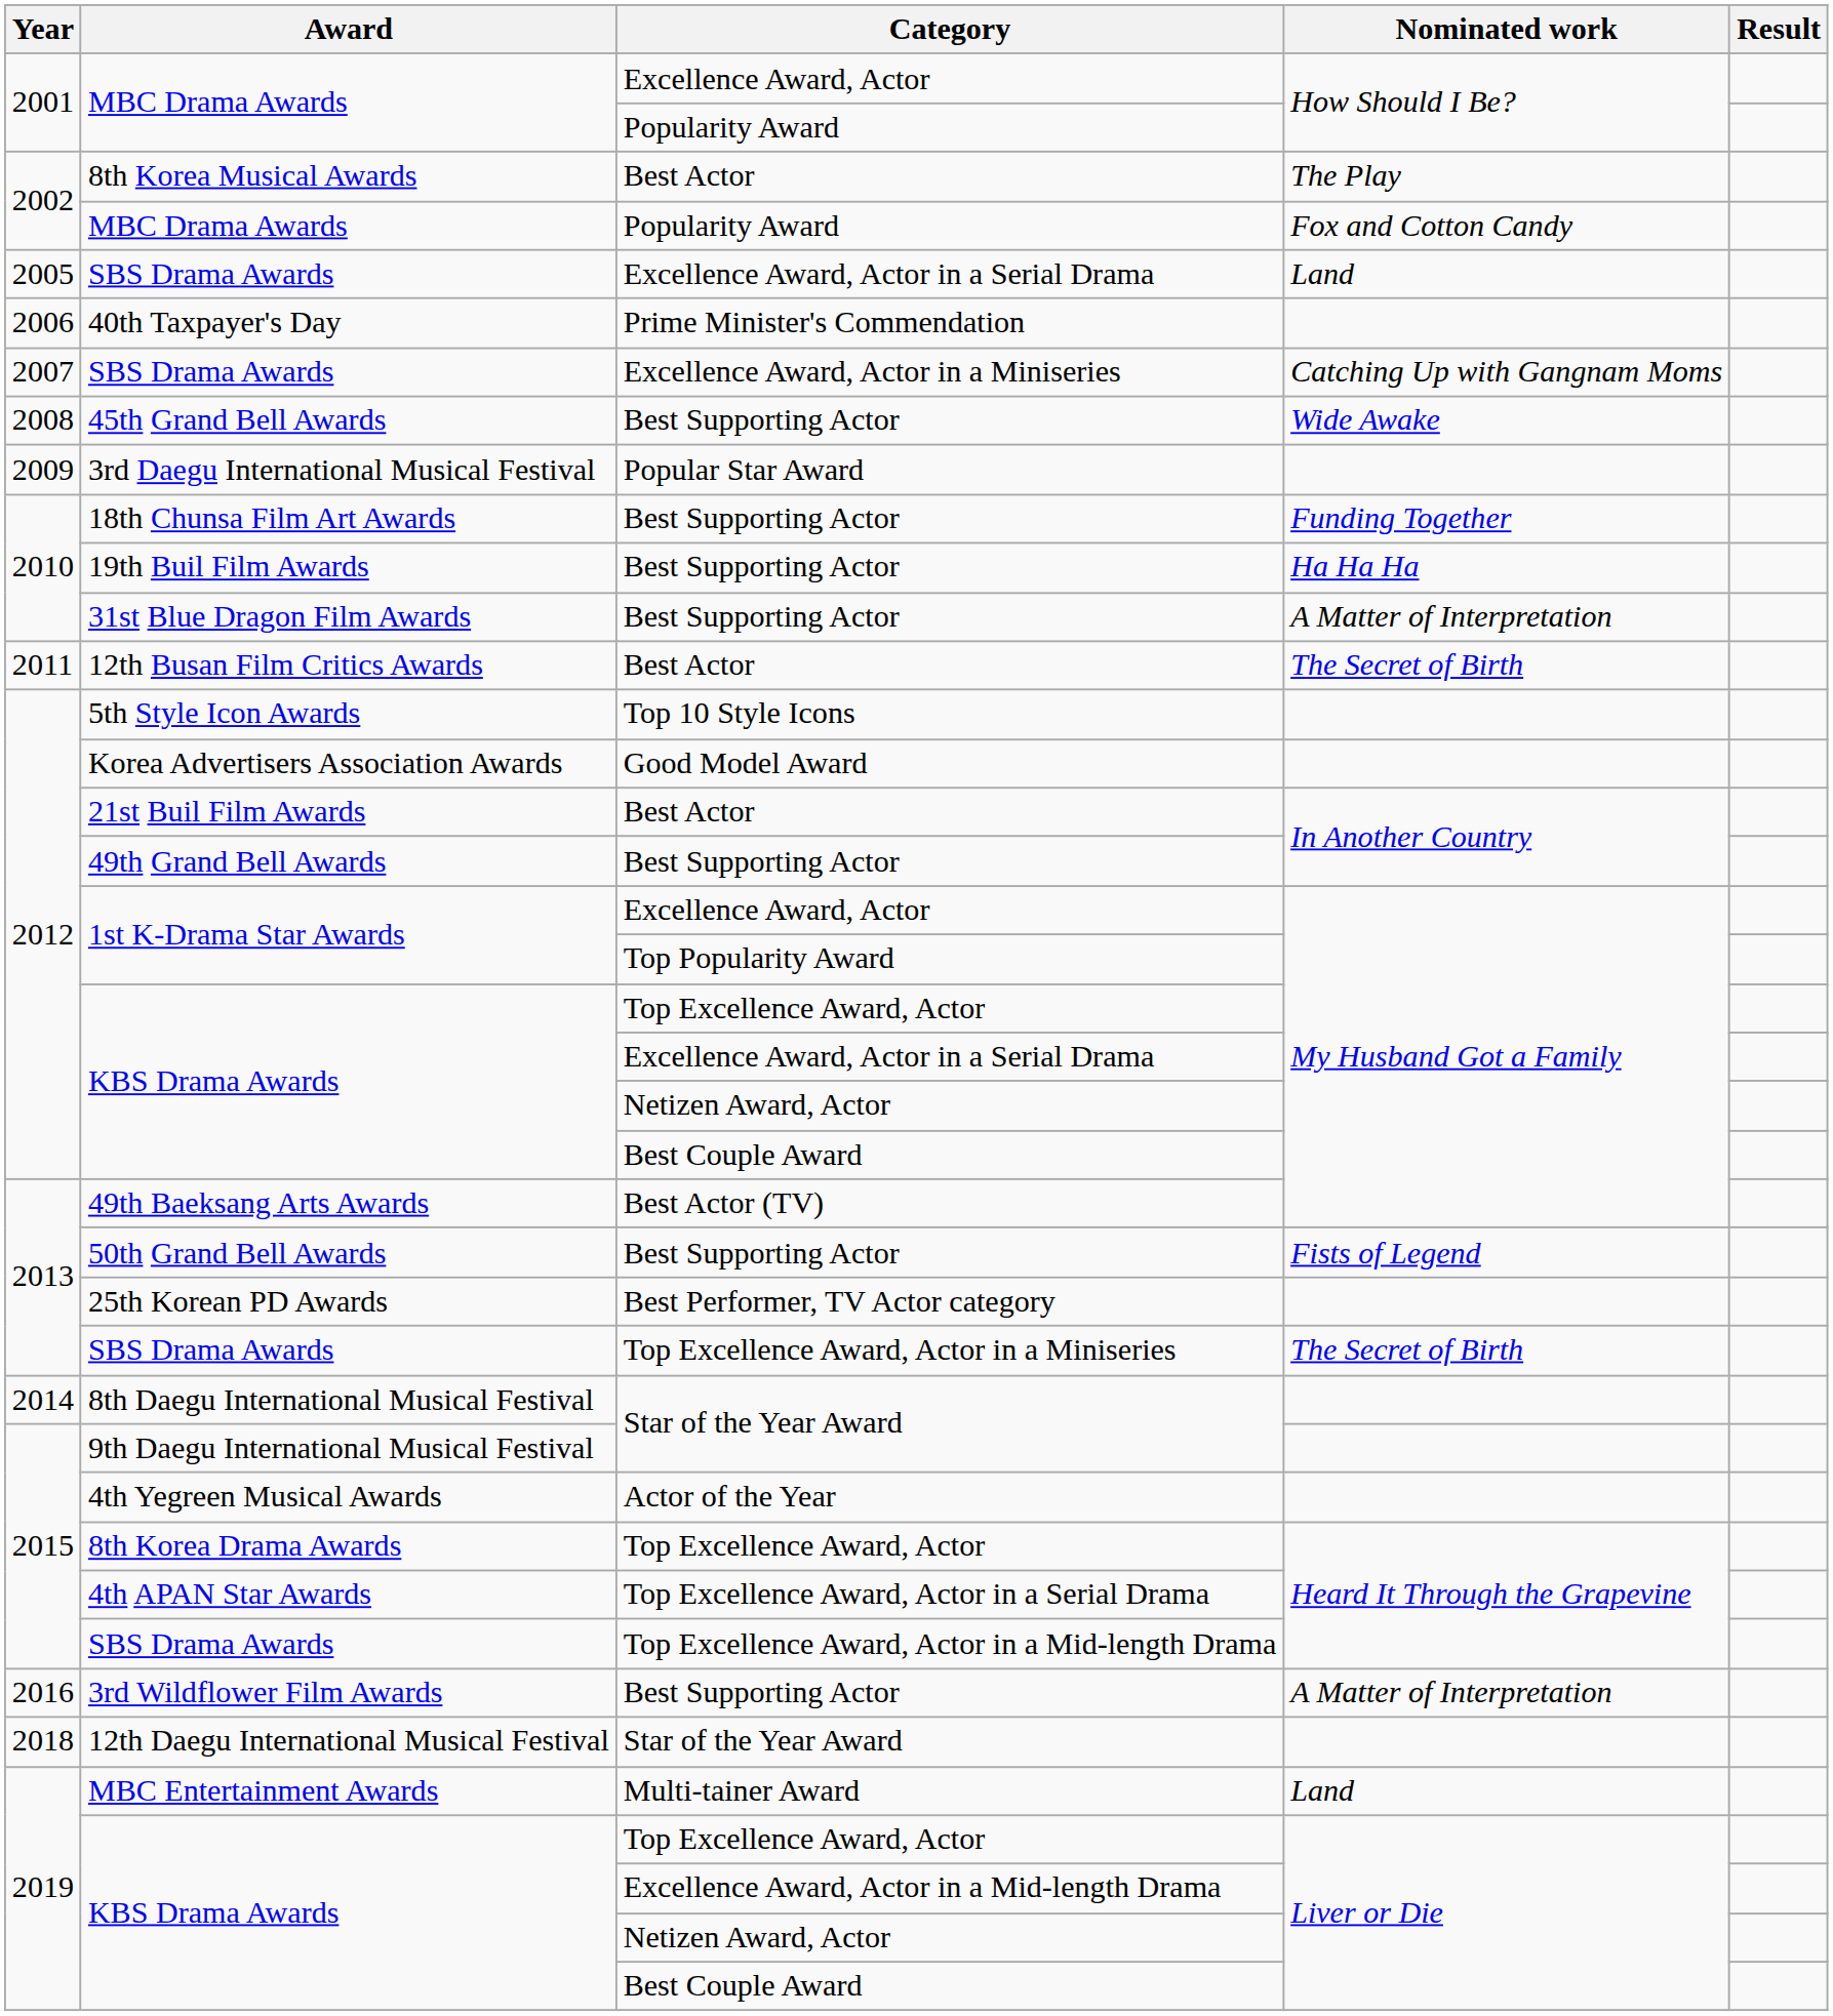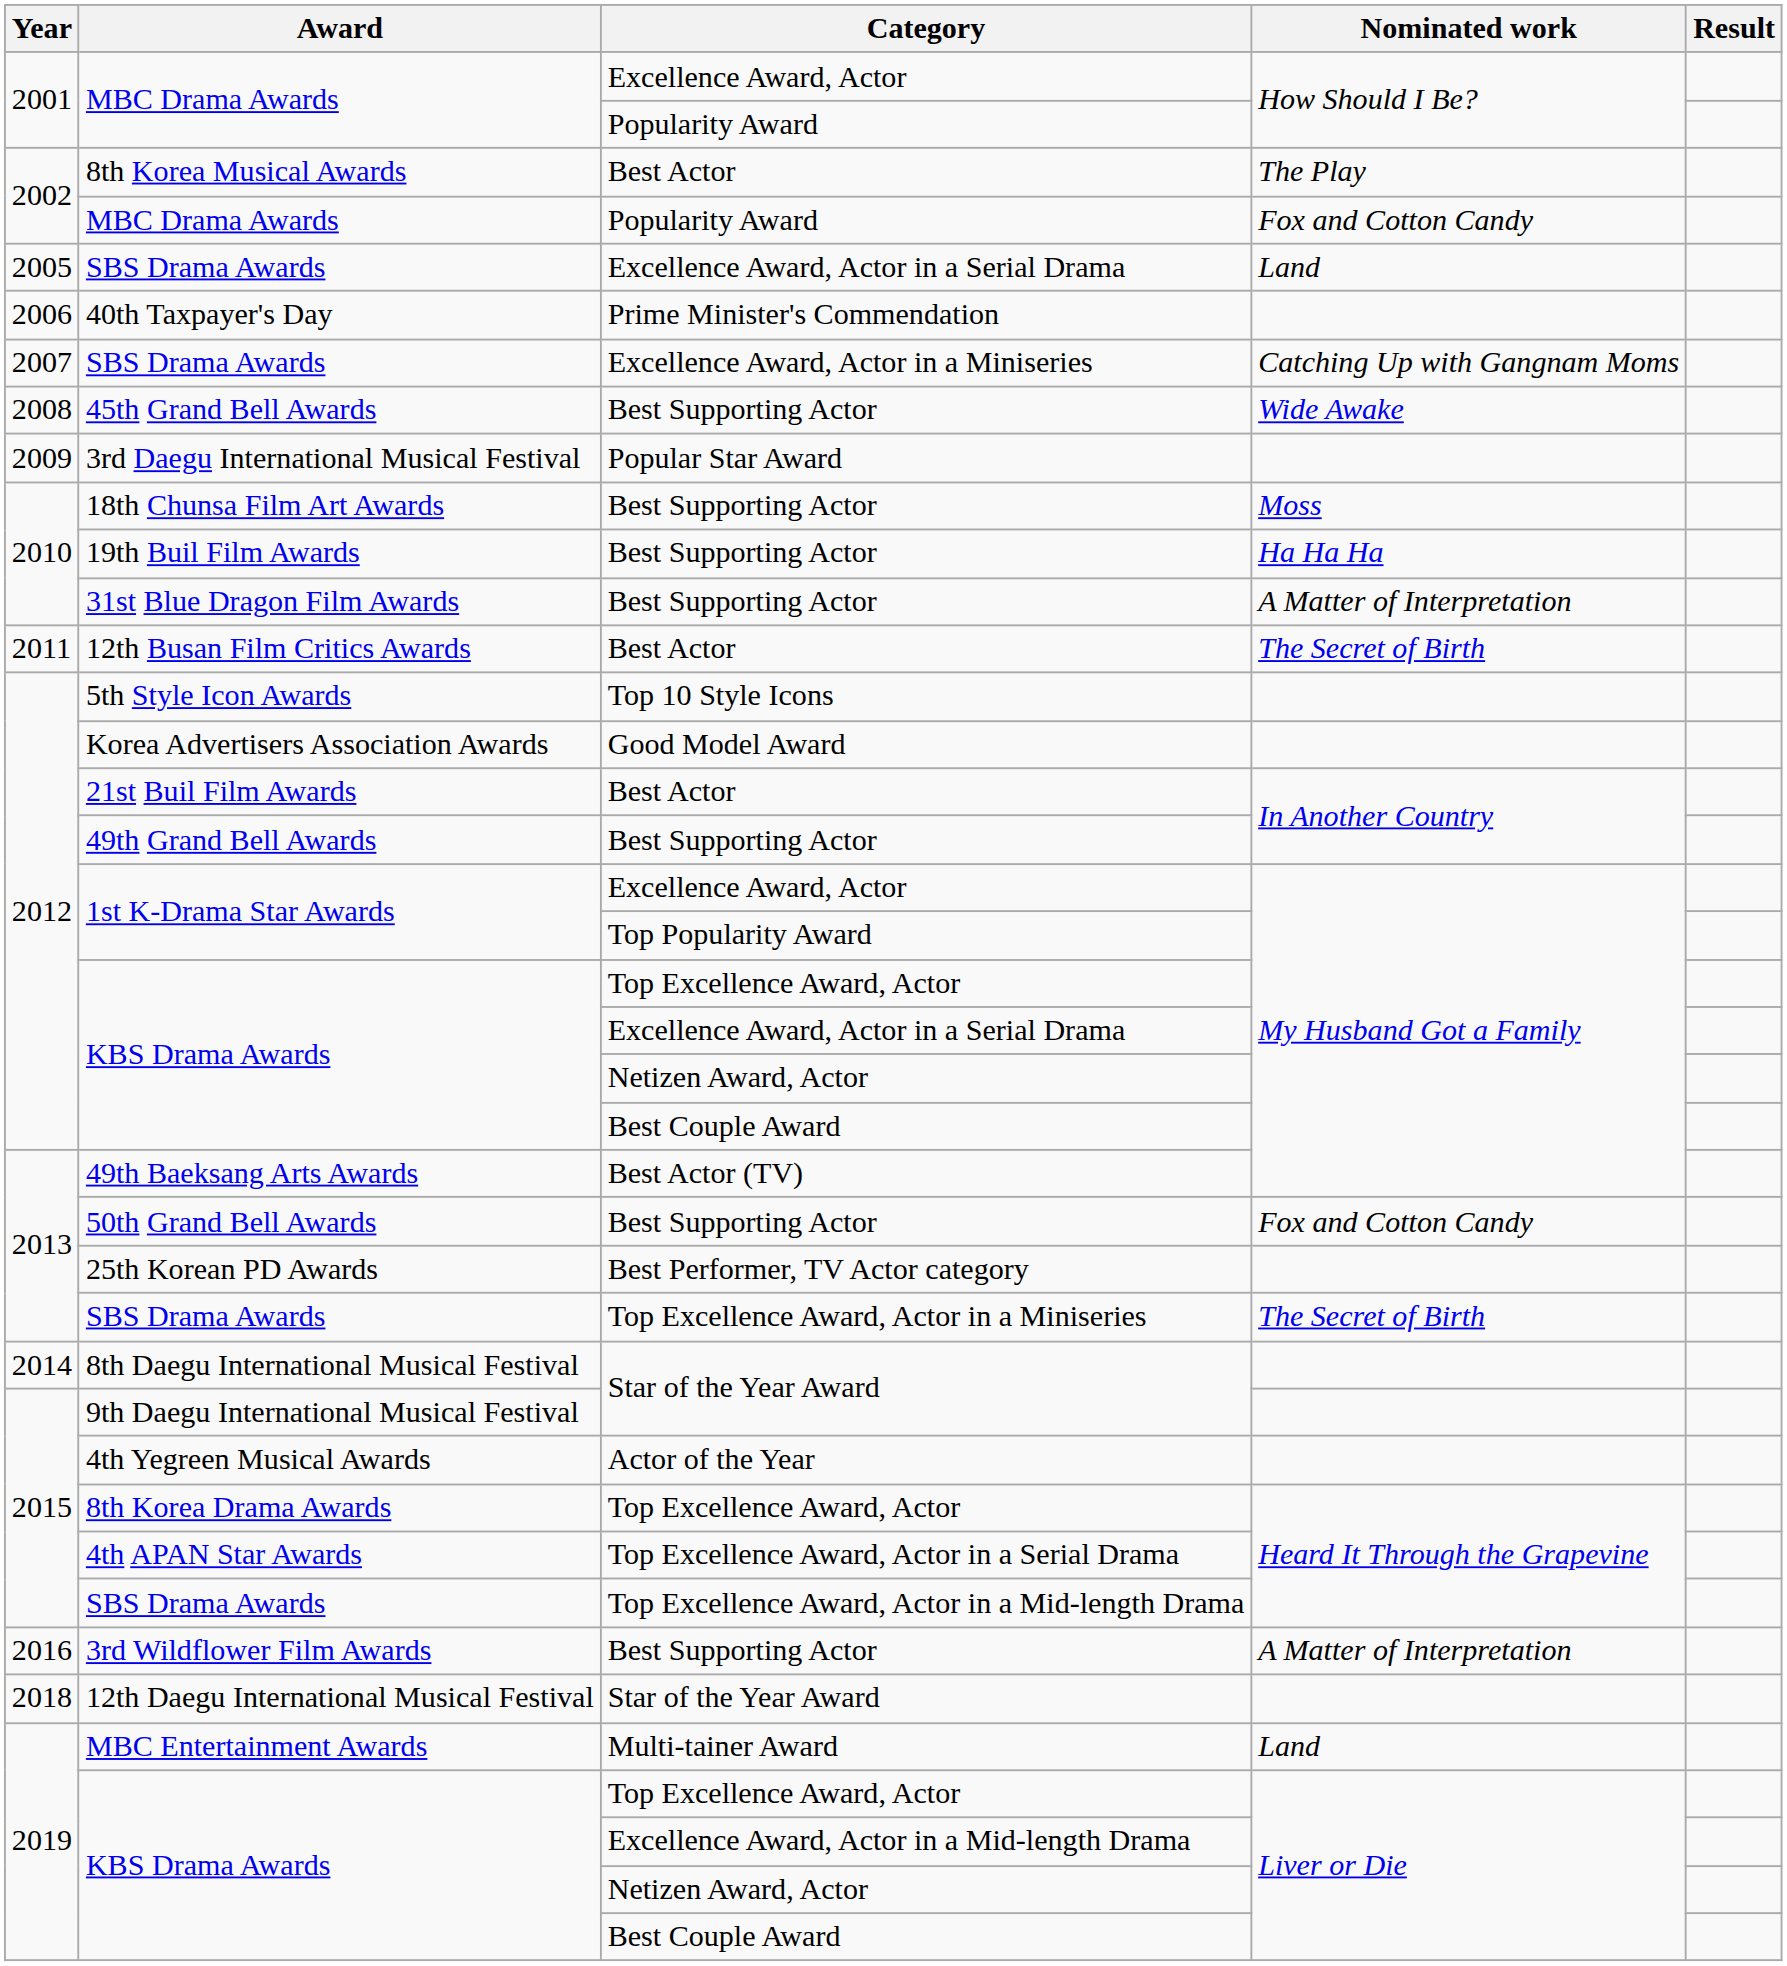 <table class="wikitable sortable">
 <tr>
 <th scope="col">Year</th>
 <th>Award</th>
 <th scope="col">Category</th>
 <th>Nominated work</th>
 <th scope="col">Result</th>
 </tr>
 <tr>
 <td rowspan="2">2001</td>
 <td rowspan="2"><a href='#'>MBC Drama Awards</a></td>
 <td>Excellence Award, Actor</td>
 <td rowspan="2"><em>How Should I Be?</em></td>
 <td></td>
 </tr>
 <tr>
 <td>Popularity Award</td>
 <td></td>
 </tr>
 <tr>
 <td rowspan="2">2002</td>
 <td>8th <a href='#'>Korea Musical Awards</a></td>
 <td>Best Actor</td>
 <td><em>The Play</em></td>
 <td></td>
 </tr>
 <tr>
 <td><a href='#'>MBC Drama Awards</a></td>
 <td>Popularity Award</td>
 <td><em>Fox and Cotton Candy</em></td>
 <td></td>
 </tr>
 <tr>
 <td>2005</td>
 <td><a href='#'>SBS Drama Awards</a></td>
 <td>Excellence Award, Actor in a Serial Drama</td>
 <td><em>Land</em></td>
 <td></td>
 </tr>
 <tr>
 <td>2006</td>
 <td>40th Taxpayer's Day</td>
 <td>Prime Minister's Commendation</td>
 <td></td>
 <td></td>
 </tr>
 <tr>
 <td>2007</td>
 <td><a href='#'>SBS Drama Awards</a></td>
 <td>Excellence Award, Actor in a Miniseries</td>
 <td><em>Catching Up with Gangnam Moms</em></td>
 <td></td>
 </tr>
 <tr>
 <td>2008</td>
 <td><a href='#'>45th</a> <a href='#'>Grand Bell Awards</a></td>
 <td>Best Supporting Actor</td>
 <td><em><a href='#'>Wide Awake</a></em></td>
 <td></td>
 </tr>
 <tr>
 <td>2009</td>
 <td>3rd <a href='#'>Daegu</a> International Musical Festival</td>
 <td>Popular Star Award</td>
 <td></td>
 <td></td>
 </tr>
 <tr>
 <td rowspan="3">2010</td>
 <td>18th <a href='#'>Chunsa Film Art Awards</a></td>
 <td>Best Supporting Actor</td>
-<td><em><a href='#'>Funding Together</a></em></td>
+<td><em><a href='#'>Moss</a></em></td>
 <td></td>
 </tr>
 <tr>
 <td>19th <a href='#'>Buil Film Awards</a></td>
 <td>Best Supporting Actor</td>
 <td><em><a href='#'>Ha Ha Ha</a></em></td>
 <td></td>
 </tr>
 <tr>
 <td><a href='#'>31st</a> <a href='#'>Blue Dragon Film Awards</a></td>
 <td>Best Supporting Actor</td>
 <td><em>A Matter of Interpretation</em></td>
 <td></td>
 </tr>
 <tr>
 <td>2011</td>
 <td>12th <a href='#'>Busan Film Critics Awards</a></td>
 <td>Best Actor</td>
 <td><em><a href='#'>The Secret of Birth</a></em></td>
 <td></td>
 </tr>
 <tr>
 <td rowspan="10">2012</td>
 <td>5th <a href='#'>Style Icon Awards</a></td>
 <td>Top 10 Style Icons</td>
 <td></td>
 <td></td>
 </tr>
 <tr>
 <td>Korea Advertisers Association Awards</td>
 <td>Good Model Award</td>
 <td></td>
 <td></td>
 </tr>
 <tr>
 <td><a href='#'>21st</a> <a href='#'>Buil Film Awards</a></td>
 <td>Best Actor</td>
 <td rowspan="2"><em><a href='#'>In Another Country</a></em></td>
 <td></td>
 </tr>
 <tr>
 <td><a href='#'>49th</a> <a href='#'>Grand Bell Awards</a></td>
 <td>Best Supporting Actor</td>
 <td></td>
 </tr>
 <tr>
 <td rowspan="2"><a href='#'>1st K-Drama Star Awards</a></td>
 <td>Excellence Award, Actor</td>
 <td rowspan="7"><em><a href='#'>My Husband Got a Family</a></em></td>
 <td></td>
 </tr>
 <tr>
 <td>Top Popularity Award</td>
 <td></td>
 </tr>
 <tr>
 <td rowspan="4"><a href='#'>KBS Drama Awards</a></td>
 <td>Top Excellence Award, Actor</td>
 <td></td>
 </tr>
 <tr>
 <td>Excellence Award, Actor in a Serial Drama</td>
 <td></td>
 </tr>
 <tr>
 <td>Netizen Award, Actor</td>
 <td></td>
 </tr>
 <tr>
 <td>Best Couple Award </td>
 <td></td>
 </tr>
 <tr>
 <td rowspan="4">2013</td>
 <td><a href='#'>49th Baeksang Arts Awards</a></td>
 <td>Best Actor (TV)</td>
 <td></td>
 </tr>
 <tr>
 <td><a href='#'>50th</a> <a href='#'>Grand Bell Awards</a></td>
 <td>Best Supporting Actor</td>
-<td><em><a href='#'>Fists of Legend</a></em></td>
+<td><em>Fox and Cotton Candy</em></td>
 <td></td>
 </tr>
 <tr>
 <td>25th Korean PD Awards</td>
 <td>Best Performer, TV Actor category</td>
 <td></td>
 <td></td>
 </tr>
 <tr>
 <td><a href='#'>SBS Drama Awards</a></td>
 <td>Top Excellence Award, Actor in a Miniseries</td>
 <td><em><a href='#'>The Secret of Birth</a></em></td>
 <td></td>
 </tr>
 <tr>
 <td>2014</td>
 <td>8th Daegu International Musical Festival</td>
 <td rowspan="2">Star of the Year Award</td>
 <td></td>
 <td></td>
 </tr>
 <tr>
 <td rowspan="5">2015</td>
 <td>9th Daegu International Musical Festival</td>
 <td></td>
 <td></td>
 </tr>
 <tr>
 <td>4th Yegreen Musical Awards</td>
 <td>Actor of the Year</td>
 <td></td>
 <td></td>
 </tr>
 <tr>
 <td><a href='#'>8th Korea Drama Awards</a></td>
 <td>Top Excellence Award, Actor</td>
 <td rowspan="3"><em><a href='#'>Heard It Through the Grapevine</a></em></td>
 <td></td>
 </tr>
 <tr>
 <td><a href='#'>4th</a> <a href='#'>APAN Star Awards</a></td>
 <td>Top Excellence Award, Actor in a Serial Drama</td>
 <td></td>
 </tr>
 <tr>
 <td><a href='#'>SBS Drama Awards</a></td>
 <td>Top Excellence Award, Actor in a Mid-length Drama</td>
 <td></td>
 </tr>
 <tr>
 <td>2016</td>
 <td><a href='#'>3rd Wildflower Film Awards</a></td>
 <td>Best Supporting Actor</td>
 <td><em>A Matter of Interpretation</em></td>
 <td></td>
 </tr>
 <tr>
 <td>2018</td>
 <td>12th Daegu International Musical Festival</td>
 <td>Star of the Year Award</td>
 <td></td>
 <td></td>
 </tr>
 <tr>
 <td rowspan="5">2019</td>
 <td><a href='#'>MBC Entertainment Awards</a></td>
 <td>Multi-tainer Award</td>
 <td><em>Land</em></td>
 <td></td>
 </tr>
 <tr>
 <td rowspan="4"><a href='#'>KBS Drama Awards</a></td>
 <td>Top Excellence Award, Actor</td>
 <td rowspan="4"><em><a href='#'>Liver or Die</a></em></td>
 <td></td>
 </tr>
 <tr>
 <td>Excellence Award, Actor in a Mid-length Drama</td>
 <td></td>
 </tr>
 <tr>
 <td>Netizen Award, Actor</td>
 <td></td>
 </tr>
 <tr>
 <td>Best Couple Award </td>
 <td></td>
 </tr>
 </table>
